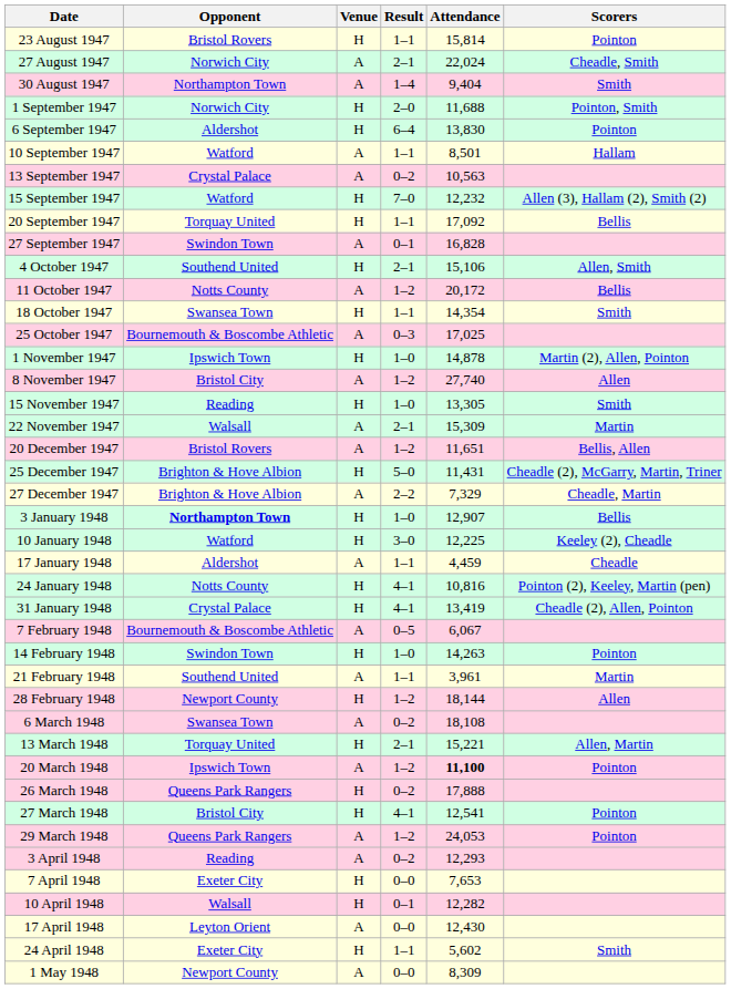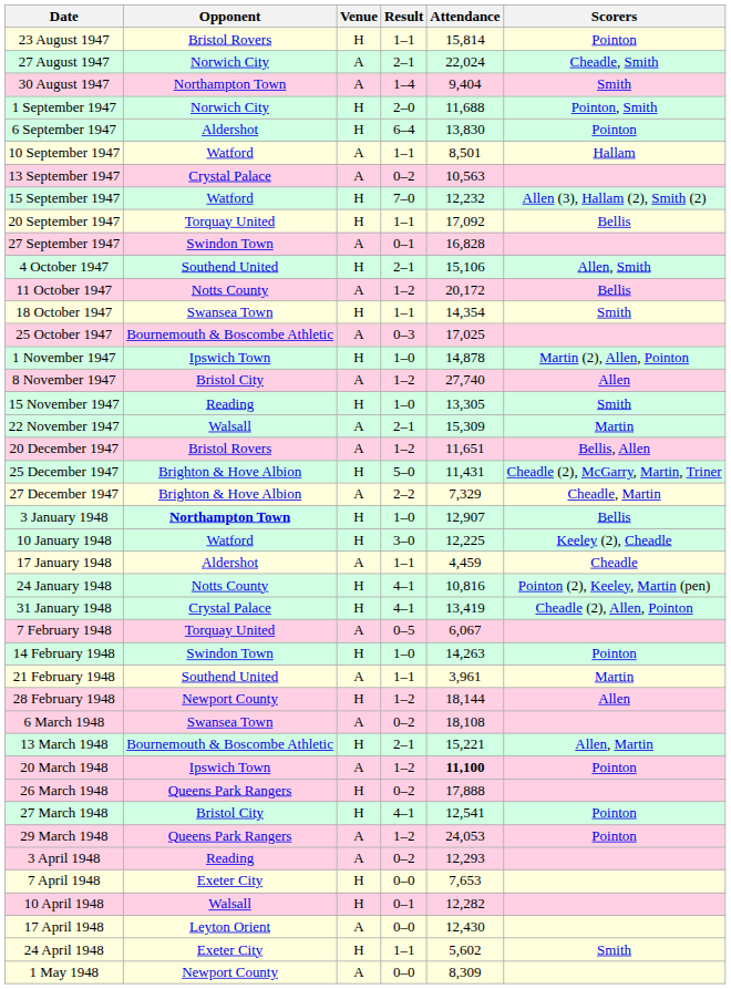 <table class="wikitable sortable" style="font-size:100%; text-align:center">
 <tr>
 <th>Date</th>
 <th>Opponent</th>
 <th>Venue</th>
 <th>Result</th>
 <th>Attendance</th>
 <th>Scorers</th>
 </tr>
 <tr style="background-color: #ffffdd;">
 <td>23 August 1947</td>
 <td><a href='#'>Bristol Rovers</a></td>
 <td>H</td>
 <td>1–1</td>
 <td>15,814</td>
 <td><a href='#'>Pointon</a></td>
 </tr>
 <tr style="background-color: #d0ffe3;">
 <td>27 August 1947</td>
 <td><a href='#'>Norwich City</a></td>
 <td>A</td>
 <td>2–1</td>
 <td>22,024</td>
 <td><a href='#'>Cheadle</a>, <a href='#'>Smith</a></td>
 </tr>
 <tr style="background-color: #ffd0e3;">
 <td>30 August 1947</td>
 <td><a href='#'>Northampton Town</a></td>
 <td>A</td>
 <td>1–4</td>
 <td>9,404</td>
 <td><a href='#'>Smith</a></td>
 </tr>
 <tr style="background-color: #d0ffe3;">
 <td>1 September 1947</td>
 <td><a href='#'>Norwich City</a></td>
 <td>H</td>
 <td>2–0</td>
 <td>11,688</td>
 <td><a href='#'>Pointon</a>, <a href='#'>Smith</a></td>
 </tr>
 <tr style="background-color: #d0ffe3;">
 <td>6 September 1947</td>
 <td><a href='#'>Aldershot</a></td>
 <td>H</td>
 <td>6–4</td>
 <td>13,830</td>
 <td><a href='#'>Pointon</a></td>
 </tr>
 <tr style="background-color: #ffffdd;">
 <td>10 September 1947</td>
 <td><a href='#'>Watford</a></td>
 <td>A</td>
 <td>1–1</td>
 <td>8,501</td>
 <td><a href='#'>Hallam</a></td>
 </tr>
 <tr style="background-color: #ffd0e3;">
 <td>13 September 1947</td>
 <td><a href='#'>Crystal Palace</a></td>
 <td>A</td>
 <td>0–2</td>
 <td>10,563</td>
 <td></td>
 </tr>
 <tr style="background-color: #d0ffe3;">
 <td>15 September 1947</td>
 <td><a href='#'>Watford</a></td>
 <td>H</td>
 <td>7–0</td>
 <td>12,232</td>
 <td><a href='#'>Allen</a> (3), <a href='#'>Hallam</a> (2), <a href='#'>Smith</a> (2)</td>
 </tr>
 <tr style="background-color: #ffffdd;">
 <td>20 September 1947</td>
 <td><a href='#'>Torquay United</a></td>
 <td>H</td>
 <td>1–1</td>
 <td>17,092</td>
 <td><a href='#'>Bellis</a></td>
 </tr>
 <tr style="background-color: #ffd0e3;">
 <td>27 September 1947</td>
 <td><a href='#'>Swindon Town</a></td>
 <td>A</td>
 <td>0–1</td>
 <td>16,828</td>
 <td></td>
 </tr>
 <tr style="background-color: #d0ffe3;">
 <td>4 October 1947</td>
 <td><a href='#'>Southend United</a></td>
 <td>H</td>
 <td>2–1</td>
 <td>15,106</td>
 <td><a href='#'>Allen</a>, <a href='#'>Smith</a></td>
 </tr>
 <tr style="background-color: #ffd0e3;">
 <td>11 October 1947</td>
 <td><a href='#'>Notts County</a></td>
 <td>A</td>
 <td>1–2</td>
 <td>20,172</td>
 <td><a href='#'>Bellis</a></td>
 </tr>
 <tr style="background-color: #ffffdd;">
 <td>18 October 1947</td>
 <td><a href='#'>Swansea Town</a></td>
 <td>H</td>
 <td>1–1</td>
 <td>14,354</td>
 <td><a href='#'>Smith</a></td>
 </tr>
 <tr style="background-color: #ffd0e3;">
 <td>25 October 1947</td>
 <td><a href='#'>Bournemouth & Boscombe Athletic</a></td>
 <td>A</td>
 <td>0–3</td>
 <td>17,025</td>
 <td></td>
 </tr>
 <tr style="background-color: #d0ffe3;">
 <td>1 November 1947</td>
 <td><a href='#'>Ipswich Town</a></td>
 <td>H</td>
 <td>1–0</td>
 <td>14,878</td>
 <td><a href='#'>Martin</a> (2), <a href='#'>Allen</a>, <a href='#'>Pointon</a></td>
 </tr>
 <tr style="background-color: #ffd0e3;">
 <td>8 November 1947</td>
 <td><a href='#'>Bristol City</a></td>
 <td>A</td>
 <td>1–2</td>
 <td>27,740</td>
 <td><a href='#'>Allen</a></td>
 </tr>
 <tr style="background-color: #d0ffe3;">
 <td>15 November 1947</td>
 <td><a href='#'>Reading</a></td>
 <td>H</td>
 <td>1–0</td>
 <td>13,305</td>
 <td><a href='#'>Smith</a></td>
 </tr>
 <tr style="background-color: #d0ffe3;">
 <td>22 November 1947</td>
 <td><a href='#'>Walsall</a></td>
 <td>A</td>
 <td>2–1</td>
 <td>15,309</td>
 <td><a href='#'>Martin</a></td>
 </tr>
 <tr style="background-color: #ffd0e3;">
 <td>20 December 1947</td>
 <td><a href='#'>Bristol Rovers</a></td>
 <td>A</td>
 <td>1–2</td>
 <td>11,651</td>
 <td><a href='#'>Bellis</a>, <a href='#'>Allen</a></td>
 </tr>
 <tr style="background-color: #d0ffe3;">
 <td>25 December 1947</td>
 <td><a href='#'>Brighton & Hove Albion</a></td>
 <td>H</td>
 <td>5–0</td>
 <td>11,431</td>
 <td><a href='#'>Cheadle</a> (2), <a href='#'>McGarry</a>, <a href='#'>Martin</a>, <a href='#'>Triner</a></td>
 </tr>
 <tr style="background-color: #ffffdd;">
 <td>27 December 1947</td>
 <td><a href='#'>Brighton & Hove Albion</a></td>
 <td>A</td>
 <td>2–2</td>
 <td>7,329</td>
 <td><a href='#'>Cheadle</a>, <a href='#'>Martin</a></td>
 </tr>
 <tr style="background-color: #d0ffe3;">
 <td>3 January 1948</td>
 <td><strong><a href='#'>Northampton Town</a></strong></td>
 <td>H</td>
 <td>1–0</td>
 <td>12,907</td>
 <td><a href='#'>Bellis</a></td>
 </tr>
 <tr style="background-color: #d0ffe3;">
 <td>10 January 1948</td>
 <td><a href='#'>Watford</a></td>
 <td>H</td>
 <td>3–0</td>
 <td>12,225</td>
 <td><a href='#'>Keeley</a> (2), <a href='#'>Cheadle</a></td>
 </tr>
 <tr style="background-color: #ffffdd;">
 <td>17 January 1948</td>
 <td><a href='#'>Aldershot</a></td>
 <td>A</td>
 <td>1–1</td>
 <td>4,459</td>
 <td><a href='#'>Cheadle</a></td>
 </tr>
 <tr style="background-color: #d0ffe3;">
 <td>24 January 1948</td>
 <td><a href='#'>Notts County</a></td>
 <td>H</td>
 <td>4–1</td>
 <td>10,816</td>
 <td><a href='#'>Pointon</a> (2), <a href='#'>Keeley</a>, <a href='#'>Martin</a> (pen)</td>
 </tr>
 <tr style="background-color: #d0ffe3;">
 <td>31 January 1948</td>
 <td><a href='#'>Crystal Palace</a></td>
 <td>H</td>
 <td>4–1</td>
 <td>13,419</td>
 <td><a href='#'>Cheadle</a> (2), <a href='#'>Allen</a>, <a href='#'>Pointon</a></td>
 </tr>
 <tr style="background-color: #ffd0e3;">
 <td>7 February 1948</td>
-<td><a href='#'>Bournemouth & Boscombe Athletic</a></td>
+<td><a href='#'>Torquay United</a></td>
 <td>A</td>
 <td>0–5</td>
 <td>6,067</td>
 <td></td>
 </tr>
 <tr style="background-color: #d0ffe3;">
 <td>14 February 1948</td>
 <td><a href='#'>Swindon Town</a></td>
 <td>H</td>
 <td>1–0</td>
 <td>14,263</td>
 <td><a href='#'>Pointon</a></td>
 </tr>
 <tr style="background-color: #ffffdd;">
 <td>21 February 1948</td>
 <td><a href='#'>Southend United</a></td>
 <td>A</td>
 <td>1–1</td>
 <td>3,961</td>
 <td><a href='#'>Martin</a></td>
 </tr>
 <tr style="background-color: #ffd0e3;">
 <td>28 February 1948</td>
 <td><a href='#'>Newport County</a></td>
 <td>H</td>
 <td>1–2</td>
 <td>18,144</td>
 <td><a href='#'>Allen</a></td>
 </tr>
 <tr style="background-color: #ffd0e3;">
 <td>6 March 1948</td>
 <td><a href='#'>Swansea Town</a></td>
 <td>A</td>
 <td>0–2</td>
 <td>18,108</td>
 <td></td>
 </tr>
 <tr style="background-color: #d0ffe3;">
 <td>13 March 1948</td>
-<td><a href='#'>Torquay United</a></td>
+<td><a href='#'>Bournemouth & Boscombe Athletic</a></td>
 <td>H</td>
 <td>2–1</td>
 <td>15,221</td>
 <td><a href='#'>Allen</a>, <a href='#'>Martin</a></td>
 </tr>
 <tr style="background-color: #ffd0e3;">
 <td>20 March 1948</td>
 <td><a href='#'>Ipswich Town</a></td>
 <td>A</td>
 <td>1–2</td>
 <td><strong>11,100</strong></td>
 <td><a href='#'>Pointon</a></td>
 </tr>
 <tr style="background-color: #ffd0e3;">
 <td>26 March 1948</td>
 <td><a href='#'>Queens Park Rangers</a></td>
 <td>H</td>
 <td>0–2</td>
 <td>17,888</td>
 <td></td>
 </tr>
 <tr style="background-color: #d0ffe3;">
 <td>27 March 1948</td>
 <td><a href='#'>Bristol City</a></td>
 <td>H</td>
 <td>4–1</td>
 <td>12,541</td>
 <td><a href='#'>Pointon</a></td>
 </tr>
 <tr style="background-color: #ffd0e3;">
 <td>29 March 1948</td>
 <td><a href='#'>Queens Park Rangers</a></td>
 <td>A</td>
 <td>1–2</td>
 <td>24,053</td>
 <td><a href='#'>Pointon</a></td>
 </tr>
 <tr style="background-color: #ffd0e3;">
 <td>3 April 1948</td>
 <td><a href='#'>Reading</a></td>
 <td>A</td>
 <td>0–2</td>
 <td>12,293</td>
 <td></td>
 </tr>
 <tr style="background-color: #ffffdd;">
 <td>7 April 1948</td>
 <td><a href='#'>Exeter City</a></td>
 <td>H</td>
 <td>0–0</td>
 <td>7,653</td>
 <td></td>
 </tr>
 <tr style="background-color: #ffd0e3;">
 <td>10 April 1948</td>
 <td><a href='#'>Walsall</a></td>
 <td>H</td>
 <td>0–1</td>
 <td>12,282</td>
 <td></td>
 </tr>
 <tr style="background-color: #ffffdd;">
 <td>17 April 1948</td>
 <td><a href='#'>Leyton Orient</a></td>
 <td>A</td>
 <td>0–0</td>
 <td>12,430</td>
 <td></td>
 </tr>
 <tr style="background-color: #ffffdd;">
 <td>24 April 1948</td>
 <td><a href='#'>Exeter City</a></td>
 <td>H</td>
 <td>1–1</td>
 <td>5,602</td>
 <td><a href='#'>Smith</a></td>
 </tr>
 <tr style="background-color: #ffffdd;">
 <td>1 May 1948</td>
 <td><a href='#'>Newport County</a></td>
 <td>A</td>
 <td>0–0</td>
 <td>8,309</td>
 <td></td>
 </tr>
 </table>
